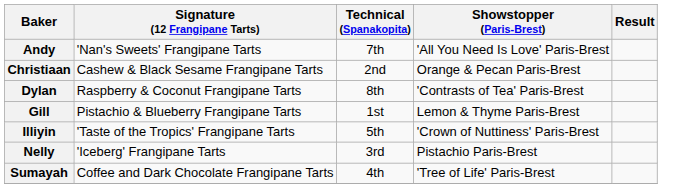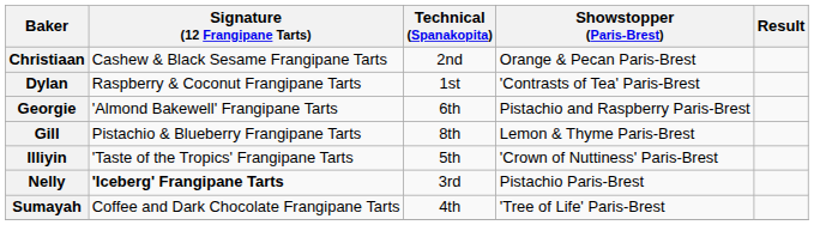 <table class="wikitable sortable">
 <tr>
 <th scope="col">Baker</th>
 <th scope="col" class="unsortable">Signature<br><small>(12 <a href='#'>Frangipane</a> Tarts)</small></th>
 <th scope="col">Technical<br><small>(<a href='#'>Spanakopita</a>)</small></th>
 <th scope="col" class="unsortable">Showstopper<br><small>(<a href='#'>Paris-Brest</a>)</small></th>
 <th scope="col">Result</th>
-</tr>
-<tr>
-<th scope="row">Andy</th>
-<td>'Nan's Sweets' Frangipane Tarts</td>
-<td align="center">7th</td>
-<td>'All You Need Is Love' Paris-Brest</td>
-<td></td>
 </tr>
 <tr>
 <th scope="row">Christiaan</th>
 <td>Cashew & Black Sesame Frangipane Tarts</td>
 <td align="center">2nd</td>
 <td>Orange & Pecan Paris-Brest</td>
 <td></td>
 </tr>
 <tr>
 <th scope="row">Dylan</th>
 <td>Raspberry & Coconut Frangipane Tarts</td>
-<td align="center">8th</td>
+<td align="center">1st</td>
 <td>'Contrasts of Tea' Paris-Brest</td>
+<td></td>
+</tr>
+<tr>
+<th scope="row">Georgie</th>
+<td>'Almond Bakewell' Frangipane Tarts</td>
+<td align="center">6th</td>
+<td>Pistachio and Raspberry Paris-Brest</td>
 <td></td>
 </tr>
 <tr>
 <th scope="row">Gill</th>
 <td>Pistachio & Blueberry Frangipane Tarts</td>
-<td align="center">1st</td>
+<td align="center">8th</td>
 <td>Lemon & Thyme Paris-Brest</td>
 <td></td>
 </tr>
 <tr>
 <th scope="row">Illiyin</th>
 <td>'Taste of the Tropics' Frangipane Tarts</td>
 <td align="center">5th</td>
 <td>'Crown of Nuttiness' Paris-Brest</td>
 <td></td>
 </tr>
 <tr>
 <th scope="row">Nelly</th>
-<td>'Iceberg' Frangipane Tarts</td>
+<td><strong>'Iceberg' Frangipane Tarts</strong></td>
 <td align="center">3rd</td>
 <td>Pistachio Paris-Brest</td>
 <td></td>
 </tr>
 <tr>
 <th scope="row">Sumayah</th>
 <td>Coffee and Dark Chocolate Frangipane Tarts</td>
 <td align="center">4th</td>
 <td>'Tree of Life' Paris-Brest</td>
 <td></td>
 </tr>
 <tr>
 </tr>
 </table>
